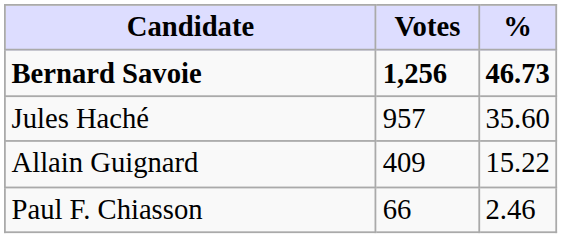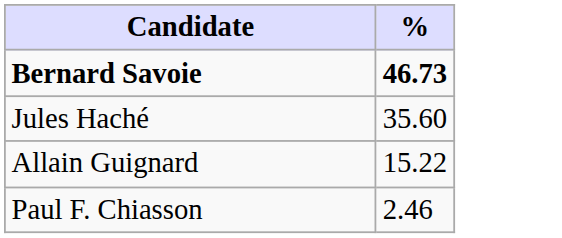 <table class="wikitable">
 <tr>
 <th style="background:#ddf; width:200px;">Candidate</th>
-<th style="background:#ddf; width:50px;">Votes</th>
 <th style="background:#ddf; width:30px;">%</th>
 </tr>
 <tr>
 <td><strong>Bernard Savoie</strong></td>
-<td><strong>1,256</strong></td>
 <td><strong>46.73</strong></td>
 </tr>
 <tr>
 <td>Jules Haché</td>
-<td>957</td>
 <td>35.60</td>
 </tr>
 <tr>
 <td>Allain Guignard</td>
-<td>409</td>
 <td>15.22</td>
 </tr>
 <tr>
 <td>Paul F. Chiasson</td>
-<td>66</td>
 <td>2.46</td>
 </tr>
 </table>
